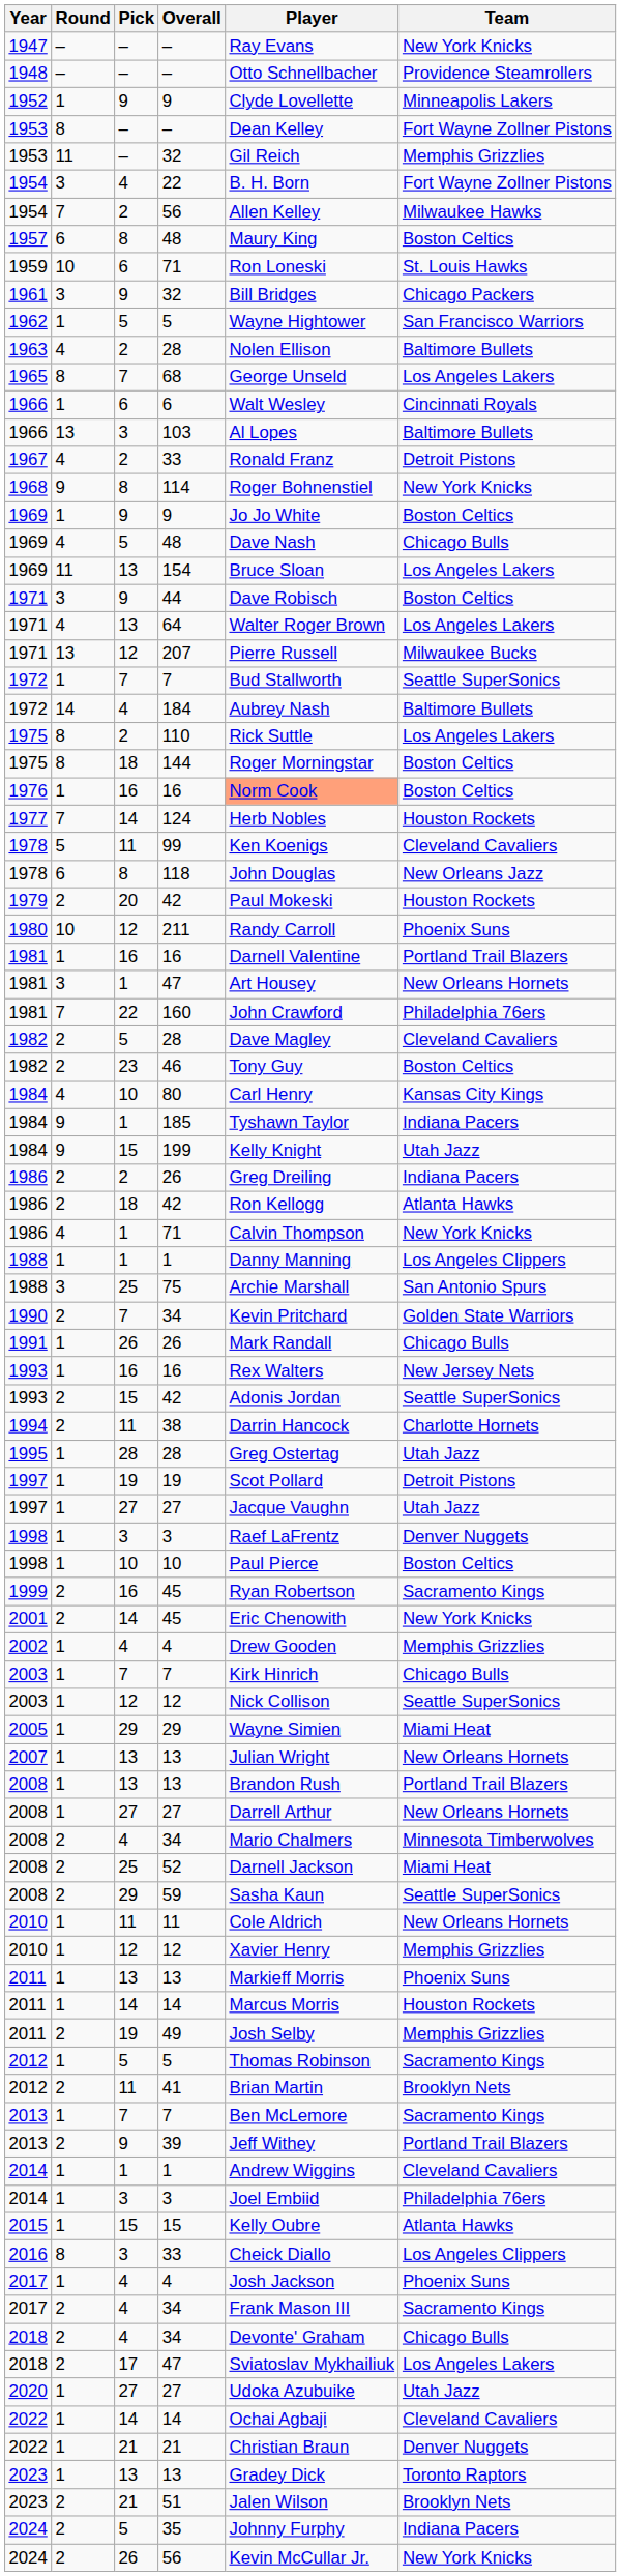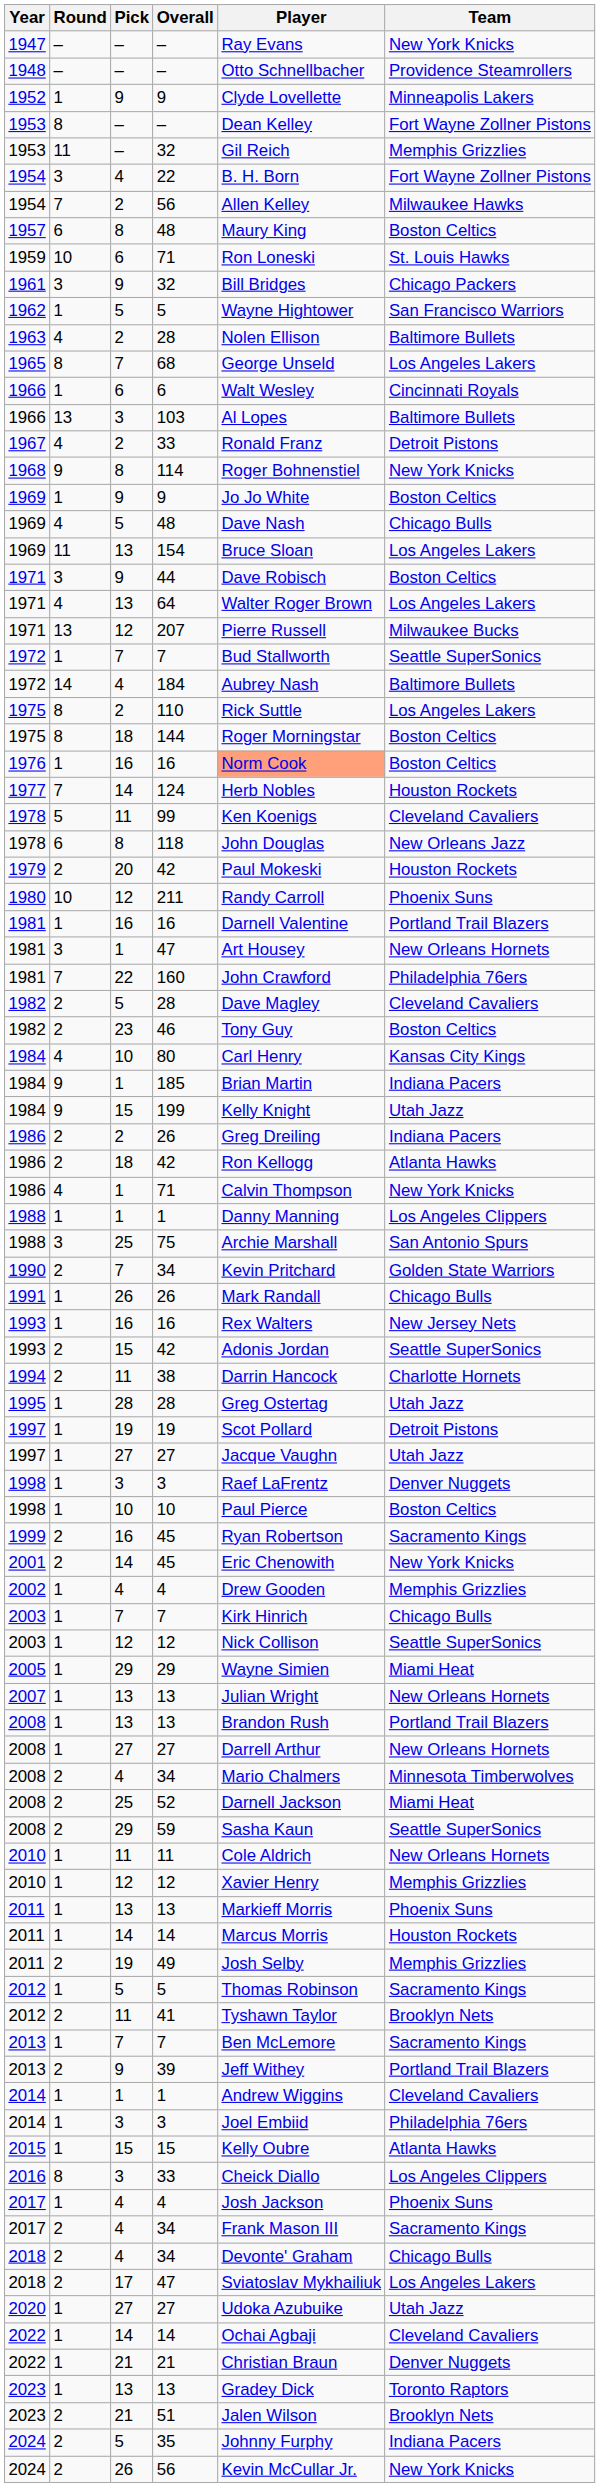 <table class="wikitable">
 <tr>
 <th>Year</th>
 <th>Round</th>
 <th>Pick</th>
 <th>Overall</th>
 <th>Player</th>
 <th>Team</th>
 </tr>
 <tr>
 <td><a href='#'>1947</a></td>
 <td>–</td>
 <td>–</td>
 <td>–</td>
 <td><a href='#'>Ray Evans</a></td>
 <td><a href='#'>New York Knicks</a></td>
 </tr>
 <tr>
 <td><a href='#'>1948</a></td>
 <td>–</td>
 <td>–</td>
 <td>–</td>
 <td><a href='#'>Otto Schnellbacher</a></td>
 <td><a href='#'>Providence Steamrollers</a></td>
 </tr>
 <tr>
 <td><a href='#'>1952</a></td>
 <td>1</td>
 <td>9</td>
 <td>9</td>
 <td><a href='#'>Clyde Lovellette</a></td>
 <td><a href='#'>Minneapolis Lakers</a></td>
 </tr>
 <tr>
 <td><a href='#'>1953</a></td>
 <td>8</td>
 <td>–</td>
 <td>–</td>
 <td><a href='#'>Dean Kelley</a></td>
 <td><a href='#'>Fort Wayne Zollner Pistons</a></td>
 </tr>
 <tr>
 <td>1953</td>
 <td>11</td>
 <td>–</td>
 <td>32</td>
 <td><a href='#'>Gil Reich</a></td>
 <td><a href='#'>Memphis Grizzlies</a></td>
 </tr>
 <tr>
 <td><a href='#'>1954</a></td>
 <td>3</td>
 <td>4</td>
 <td>22</td>
 <td><a href='#'>B. H. Born</a></td>
 <td><a href='#'>Fort Wayne Zollner Pistons</a></td>
 </tr>
 <tr>
 <td>1954</td>
 <td>7</td>
 <td>2</td>
 <td>56</td>
 <td><a href='#'>Allen Kelley</a></td>
 <td><a href='#'>Milwaukee Hawks</a></td>
 </tr>
 <tr>
 <td><a href='#'>1957</a></td>
 <td>6</td>
 <td>8</td>
 <td>48</td>
 <td><a href='#'>Maury King</a></td>
 <td><a href='#'>Boston Celtics</a></td>
 </tr>
 <tr>
 <td>1959</td>
 <td>10</td>
 <td>6</td>
 <td>71</td>
 <td><a href='#'>Ron Loneski</a></td>
 <td><a href='#'>St. Louis Hawks</a></td>
 </tr>
 <tr>
 <td><a href='#'>1961</a></td>
 <td>3</td>
 <td>9</td>
 <td>32</td>
 <td><a href='#'>Bill Bridges</a></td>
 <td><a href='#'>Chicago Packers</a></td>
 </tr>
 <tr>
 <td><a href='#'>1962</a></td>
 <td>1</td>
 <td>5</td>
 <td>5</td>
 <td><a href='#'>Wayne Hightower</a></td>
 <td><a href='#'>San Francisco Warriors</a></td>
 </tr>
 <tr>
 <td><a href='#'>1963</a></td>
 <td>4</td>
 <td>2</td>
 <td>28</td>
 <td><a href='#'>Nolen Ellison</a></td>
 <td><a href='#'>Baltimore Bullets</a></td>
 </tr>
 <tr>
 <td><a href='#'>1965</a></td>
 <td>8</td>
 <td>7</td>
 <td>68</td>
 <td><a href='#'>George Unseld</a></td>
 <td><a href='#'>Los Angeles Lakers</a></td>
 </tr>
 <tr>
 <td><a href='#'>1966</a></td>
 <td>1</td>
 <td>6</td>
 <td>6</td>
 <td><a href='#'>Walt Wesley</a></td>
 <td><a href='#'>Cincinnati Royals</a></td>
 </tr>
 <tr>
 <td>1966</td>
 <td>13</td>
 <td>3</td>
 <td>103</td>
 <td><a href='#'>Al Lopes</a></td>
 <td><a href='#'>Baltimore Bullets</a></td>
 </tr>
 <tr>
 <td><a href='#'>1967</a></td>
 <td>4</td>
 <td>2</td>
 <td>33</td>
 <td><a href='#'>Ronald Franz</a></td>
 <td><a href='#'>Detroit Pistons</a></td>
 </tr>
 <tr>
 <td><a href='#'>1968</a></td>
 <td>9</td>
 <td>8</td>
 <td>114</td>
 <td><a href='#'>Roger Bohnenstiel</a></td>
 <td><a href='#'>New York Knicks</a></td>
 </tr>
 <tr>
 <td><a href='#'>1969</a></td>
 <td>1</td>
 <td>9</td>
 <td>9</td>
 <td><a href='#'>Jo Jo White</a></td>
 <td><a href='#'>Boston Celtics</a></td>
 </tr>
 <tr>
 <td>1969</td>
 <td>4</td>
 <td>5</td>
 <td>48</td>
 <td><a href='#'>Dave Nash</a></td>
 <td><a href='#'>Chicago Bulls</a></td>
 </tr>
 <tr>
 <td>1969</td>
 <td>11</td>
 <td>13</td>
 <td>154</td>
 <td><a href='#'>Bruce Sloan</a></td>
 <td><a href='#'>Los Angeles Lakers</a></td>
 </tr>
 <tr>
 <td><a href='#'>1971</a></td>
 <td>3</td>
 <td>9</td>
 <td>44</td>
 <td><a href='#'>Dave Robisch</a></td>
 <td><a href='#'>Boston Celtics</a></td>
 </tr>
 <tr>
 <td>1971</td>
 <td>4</td>
 <td>13</td>
 <td>64</td>
 <td><a href='#'>Walter Roger Brown</a></td>
 <td><a href='#'>Los Angeles Lakers</a></td>
 </tr>
 <tr>
 <td>1971</td>
 <td>13</td>
 <td>12</td>
 <td>207</td>
 <td><a href='#'>Pierre Russell</a></td>
 <td><a href='#'>Milwaukee Bucks</a></td>
 </tr>
 <tr>
 <td><a href='#'>1972</a></td>
 <td>1</td>
 <td>7</td>
 <td>7</td>
 <td><a href='#'>Bud Stallworth</a></td>
 <td><a href='#'>Seattle SuperSonics</a></td>
 </tr>
 <tr>
 <td>1972</td>
 <td>14</td>
 <td>4</td>
 <td>184</td>
 <td><a href='#'>Aubrey Nash</a></td>
 <td><a href='#'>Baltimore Bullets</a></td>
 </tr>
 <tr>
 <td><a href='#'>1975</a></td>
 <td>8</td>
 <td>2</td>
 <td>110</td>
 <td><a href='#'>Rick Suttle</a></td>
 <td><a href='#'>Los Angeles Lakers</a></td>
 </tr>
 <tr>
 <td>1975</td>
 <td>8</td>
 <td>18</td>
 <td>144</td>
 <td><a href='#'>Roger Morningstar</a></td>
 <td><a href='#'>Boston Celtics</a></td>
 </tr>
 <tr>
 <td><a href='#'>1976</a></td>
 <td>1</td>
 <td>16</td>
 <td>16</td>
 <td style="background: lightsalmon;"><a href='#'>Norm Cook</a></td>
 <td><a href='#'>Boston Celtics</a></td>
 </tr>
 <tr>
 <td><a href='#'>1977</a></td>
 <td>7</td>
 <td>14</td>
 <td>124</td>
 <td><a href='#'>Herb Nobles</a></td>
 <td><a href='#'>Houston Rockets</a></td>
 </tr>
 <tr>
 <td><a href='#'>1978</a></td>
 <td>5</td>
 <td>11</td>
 <td>99</td>
 <td><a href='#'>Ken Koenigs</a></td>
 <td><a href='#'>Cleveland Cavaliers</a></td>
 </tr>
 <tr>
 <td>1978</td>
 <td>6</td>
 <td>8</td>
 <td>118</td>
 <td><a href='#'>John Douglas</a></td>
 <td><a href='#'>New Orleans Jazz</a></td>
 </tr>
 <tr>
 <td><a href='#'>1979</a></td>
 <td>2</td>
 <td>20</td>
 <td>42</td>
 <td><a href='#'>Paul Mokeski</a></td>
 <td><a href='#'>Houston Rockets</a></td>
 </tr>
 <tr>
 <td><a href='#'>1980</a></td>
 <td>10</td>
 <td>12</td>
 <td>211</td>
 <td><a href='#'>Randy Carroll</a></td>
 <td><a href='#'>Phoenix Suns</a></td>
 </tr>
 <tr>
 <td><a href='#'>1981</a></td>
 <td>1</td>
 <td>16</td>
 <td>16</td>
 <td><a href='#'>Darnell Valentine</a></td>
 <td><a href='#'>Portland Trail Blazers</a></td>
 </tr>
 <tr>
 <td>1981</td>
 <td>3</td>
 <td>1</td>
 <td>47</td>
 <td><a href='#'>Art Housey</a></td>
 <td><a href='#'>New Orleans Hornets</a></td>
 </tr>
 <tr>
 <td>1981</td>
 <td>7</td>
 <td>22</td>
 <td>160</td>
 <td><a href='#'>John Crawford</a></td>
 <td><a href='#'>Philadelphia 76ers</a></td>
 </tr>
 <tr>
 <td><a href='#'>1982</a></td>
 <td>2</td>
 <td>5</td>
 <td>28</td>
 <td><a href='#'>Dave Magley</a></td>
 <td><a href='#'>Cleveland Cavaliers</a></td>
 </tr>
 <tr>
 <td>1982</td>
 <td>2</td>
 <td>23</td>
 <td>46</td>
 <td><a href='#'>Tony Guy</a></td>
 <td><a href='#'>Boston Celtics</a></td>
 </tr>
 <tr>
 <td><a href='#'>1984</a></td>
 <td>4</td>
 <td>10</td>
 <td>80</td>
 <td><a href='#'>Carl Henry</a></td>
 <td><a href='#'>Kansas City Kings</a></td>
 </tr>
 <tr>
 <td>1984</td>
 <td>9</td>
 <td>1</td>
 <td>185</td>
-<td><a href='#'>Tyshawn Taylor</a></td>
+<td><a href='#'>Brian Martin</a></td>
 <td><a href='#'>Indiana Pacers</a></td>
 </tr>
 <tr>
 <td>1984</td>
 <td>9</td>
 <td>15</td>
 <td>199</td>
 <td><a href='#'>Kelly Knight</a></td>
 <td><a href='#'>Utah Jazz</a></td>
 </tr>
 <tr>
 <td><a href='#'>1986</a></td>
 <td>2</td>
 <td>2</td>
 <td>26</td>
 <td><a href='#'>Greg Dreiling</a></td>
 <td><a href='#'>Indiana Pacers</a></td>
 </tr>
 <tr>
 <td>1986</td>
 <td>2</td>
 <td>18</td>
 <td>42</td>
 <td><a href='#'>Ron Kellogg</a></td>
 <td><a href='#'>Atlanta Hawks</a></td>
 </tr>
 <tr>
 <td>1986</td>
 <td>4</td>
 <td>1</td>
 <td>71</td>
 <td><a href='#'>Calvin Thompson</a></td>
 <td><a href='#'>New York Knicks</a></td>
 </tr>
 <tr>
 <td><a href='#'>1988</a></td>
 <td>1</td>
 <td>1</td>
 <td>1</td>
 <td><a href='#'>Danny Manning</a></td>
 <td><a href='#'>Los Angeles Clippers</a></td>
 </tr>
 <tr>
 <td>1988</td>
 <td>3</td>
 <td>25</td>
 <td>75</td>
 <td><a href='#'>Archie Marshall</a></td>
 <td><a href='#'>San Antonio Spurs</a></td>
 </tr>
 <tr>
 <td><a href='#'>1990</a></td>
 <td>2</td>
 <td>7</td>
 <td>34</td>
 <td><a href='#'>Kevin Pritchard</a></td>
 <td><a href='#'>Golden State Warriors</a></td>
 </tr>
 <tr>
 <td><a href='#'>1991</a></td>
 <td>1</td>
 <td>26</td>
 <td>26</td>
 <td><a href='#'>Mark Randall</a></td>
 <td><a href='#'>Chicago Bulls</a></td>
 </tr>
 <tr>
 <td><a href='#'>1993</a></td>
 <td>1</td>
 <td>16</td>
 <td>16</td>
 <td><a href='#'>Rex Walters</a></td>
 <td><a href='#'>New Jersey Nets</a></td>
 </tr>
 <tr>
 <td>1993</td>
 <td>2</td>
 <td>15</td>
 <td>42</td>
 <td><a href='#'>Adonis Jordan</a></td>
 <td><a href='#'>Seattle SuperSonics</a></td>
 </tr>
 <tr>
 <td><a href='#'>1994</a></td>
 <td>2</td>
 <td>11</td>
 <td>38</td>
 <td><a href='#'>Darrin Hancock</a></td>
 <td><a href='#'>Charlotte Hornets</a></td>
 </tr>
 <tr>
 <td><a href='#'>1995</a></td>
 <td>1</td>
 <td>28</td>
 <td>28</td>
 <td><a href='#'>Greg Ostertag</a></td>
 <td><a href='#'>Utah Jazz</a></td>
 </tr>
 <tr>
 <td><a href='#'>1997</a></td>
 <td>1</td>
 <td>19</td>
 <td>19</td>
 <td><a href='#'>Scot Pollard</a></td>
 <td><a href='#'>Detroit Pistons</a></td>
 </tr>
 <tr>
 <td>1997</td>
 <td>1</td>
 <td>27</td>
 <td>27</td>
 <td><a href='#'>Jacque Vaughn</a></td>
 <td><a href='#'>Utah Jazz</a></td>
 </tr>
 <tr>
 <td><a href='#'>1998</a></td>
 <td>1</td>
 <td>3</td>
 <td>3</td>
 <td><a href='#'>Raef LaFrentz</a></td>
 <td><a href='#'>Denver Nuggets</a></td>
 </tr>
 <tr>
 <td>1998</td>
 <td>1</td>
 <td>10</td>
 <td>10</td>
 <td><a href='#'>Paul Pierce</a></td>
 <td><a href='#'>Boston Celtics</a></td>
 </tr>
 <tr>
 <td><a href='#'>1999</a></td>
 <td>2</td>
 <td>16</td>
 <td>45</td>
 <td><a href='#'>Ryan Robertson</a></td>
 <td><a href='#'>Sacramento Kings</a></td>
 </tr>
 <tr>
 <td><a href='#'>2001</a></td>
 <td>2</td>
 <td>14</td>
 <td>45</td>
 <td><a href='#'>Eric Chenowith</a></td>
 <td><a href='#'>New York Knicks</a></td>
 </tr>
 <tr>
 <td><a href='#'>2002</a></td>
 <td>1</td>
 <td>4</td>
 <td>4</td>
 <td><a href='#'>Drew Gooden</a></td>
 <td><a href='#'>Memphis Grizzlies</a></td>
 </tr>
 <tr>
 <td><a href='#'>2003</a></td>
 <td>1</td>
 <td>7</td>
 <td>7</td>
 <td><a href='#'>Kirk Hinrich</a></td>
 <td><a href='#'>Chicago Bulls</a></td>
 </tr>
 <tr>
 <td>2003</td>
 <td>1</td>
 <td>12</td>
 <td>12</td>
 <td><a href='#'>Nick Collison</a></td>
 <td><a href='#'>Seattle SuperSonics</a></td>
 </tr>
 <tr>
 <td><a href='#'>2005</a></td>
 <td>1</td>
 <td>29</td>
 <td>29</td>
 <td><a href='#'>Wayne Simien</a></td>
 <td><a href='#'>Miami Heat</a></td>
 </tr>
 <tr>
 <td><a href='#'>2007</a></td>
 <td>1</td>
 <td>13</td>
 <td>13</td>
 <td><a href='#'>Julian Wright</a></td>
 <td><a href='#'>New Orleans Hornets</a></td>
 </tr>
 <tr>
 <td><a href='#'>2008</a></td>
 <td>1</td>
 <td>13</td>
 <td>13</td>
 <td><a href='#'>Brandon Rush</a></td>
 <td><a href='#'>Portland Trail Blazers</a></td>
 </tr>
 <tr>
 <td>2008</td>
 <td>1</td>
 <td>27</td>
 <td>27</td>
 <td><a href='#'>Darrell Arthur</a></td>
 <td><a href='#'>New Orleans Hornets</a></td>
 </tr>
 <tr>
 <td>2008</td>
 <td>2</td>
 <td>4</td>
 <td>34</td>
 <td><a href='#'>Mario Chalmers</a></td>
 <td><a href='#'>Minnesota Timberwolves</a></td>
 </tr>
 <tr>
 <td>2008</td>
 <td>2</td>
 <td>25</td>
 <td>52</td>
 <td><a href='#'>Darnell Jackson</a></td>
 <td><a href='#'>Miami Heat</a></td>
 </tr>
 <tr>
 <td>2008</td>
 <td>2</td>
 <td>29</td>
 <td>59</td>
 <td><a href='#'>Sasha Kaun</a></td>
 <td><a href='#'>Seattle SuperSonics</a></td>
 </tr>
 <tr>
 <td><a href='#'>2010</a></td>
 <td>1</td>
 <td>11</td>
 <td>11</td>
 <td><a href='#'>Cole Aldrich</a></td>
 <td><a href='#'>New Orleans Hornets</a></td>
 </tr>
 <tr>
 <td>2010</td>
 <td>1</td>
 <td>12</td>
 <td>12</td>
 <td><a href='#'>Xavier Henry</a></td>
 <td><a href='#'>Memphis Grizzlies</a></td>
 </tr>
 <tr>
 <td><a href='#'>2011</a></td>
 <td>1</td>
 <td>13</td>
 <td>13</td>
 <td><a href='#'>Markieff Morris</a></td>
 <td><a href='#'>Phoenix Suns</a></td>
 </tr>
 <tr>
 <td>2011</td>
 <td>1</td>
 <td>14</td>
 <td>14</td>
 <td><a href='#'>Marcus Morris</a></td>
 <td><a href='#'>Houston Rockets</a></td>
 </tr>
 <tr>
 <td>2011</td>
 <td>2</td>
 <td>19</td>
 <td>49</td>
 <td><a href='#'>Josh Selby</a></td>
 <td><a href='#'>Memphis Grizzlies</a></td>
 </tr>
 <tr>
 <td><a href='#'>2012</a></td>
 <td>1</td>
 <td>5</td>
 <td>5</td>
 <td><a href='#'>Thomas Robinson</a></td>
 <td><a href='#'>Sacramento Kings</a></td>
 </tr>
 <tr>
 <td>2012</td>
 <td>2</td>
 <td>11</td>
 <td>41</td>
-<td><a href='#'>Brian Martin</a></td>
+<td><a href='#'>Tyshawn Taylor</a></td>
 <td><a href='#'>Brooklyn Nets</a></td>
 </tr>
 <tr>
 <td><a href='#'>2013</a></td>
 <td>1</td>
 <td>7</td>
 <td>7</td>
 <td><a href='#'>Ben McLemore</a></td>
 <td><a href='#'>Sacramento Kings</a></td>
 </tr>
 <tr>
 <td>2013</td>
 <td>2</td>
 <td>9</td>
 <td>39</td>
 <td><a href='#'>Jeff Withey</a></td>
 <td><a href='#'>Portland Trail Blazers</a></td>
 </tr>
 <tr>
 <td><a href='#'>2014</a></td>
 <td>1</td>
 <td>1</td>
 <td>1</td>
 <td><a href='#'>Andrew Wiggins</a></td>
 <td><a href='#'>Cleveland Cavaliers</a></td>
 </tr>
 <tr>
 <td>2014</td>
 <td>1</td>
 <td>3</td>
 <td>3</td>
 <td><a href='#'>Joel Embiid</a></td>
 <td><a href='#'>Philadelphia 76ers</a></td>
 </tr>
 <tr>
 <td><a href='#'>2015</a></td>
 <td>1</td>
 <td>15</td>
 <td>15</td>
 <td><a href='#'>Kelly Oubre</a></td>
 <td><a href='#'>Atlanta Hawks</a></td>
 </tr>
 <tr>
 <td><a href='#'>2016</a></td>
 <td>8</td>
 <td>3</td>
 <td>33</td>
 <td><a href='#'>Cheick Diallo</a></td>
 <td><a href='#'>Los Angeles Clippers</a></td>
 </tr>
 <tr>
 <td><a href='#'>2017</a></td>
 <td>1</td>
 <td>4</td>
 <td>4</td>
 <td><a href='#'>Josh Jackson</a></td>
 <td><a href='#'>Phoenix Suns</a></td>
 </tr>
 <tr>
 <td>2017</td>
 <td>2</td>
 <td>4</td>
 <td>34</td>
 <td><a href='#'>Frank Mason III</a></td>
 <td><a href='#'>Sacramento Kings</a></td>
 </tr>
 <tr>
 <td><a href='#'>2018</a></td>
 <td>2</td>
 <td>4</td>
 <td>34</td>
 <td><a href='#'>Devonte' Graham</a></td>
 <td><a href='#'>Chicago Bulls</a></td>
 </tr>
 <tr>
 <td>2018</td>
 <td>2</td>
 <td>17</td>
 <td>47</td>
 <td><a href='#'>Sviatoslav Mykhailiuk</a></td>
 <td><a href='#'>Los Angeles Lakers</a></td>
 </tr>
 <tr>
 <td><a href='#'>2020</a></td>
 <td>1</td>
 <td>27</td>
 <td>27</td>
 <td><a href='#'>Udoka Azubuike</a></td>
 <td><a href='#'>Utah Jazz</a></td>
 </tr>
 <tr>
 <td><a href='#'>2022</a></td>
 <td>1</td>
 <td>14</td>
 <td>14</td>
 <td><a href='#'>Ochai Agbaji</a></td>
 <td><a href='#'>Cleveland Cavaliers</a></td>
 </tr>
 <tr>
 <td>2022</td>
 <td>1</td>
 <td>21</td>
 <td>21</td>
 <td><a href='#'>Christian Braun</a></td>
 <td><a href='#'>Denver Nuggets</a></td>
 </tr>
 <tr>
 <td><a href='#'>2023</a></td>
 <td>1</td>
 <td>13</td>
 <td>13</td>
 <td><a href='#'>Gradey Dick</a></td>
 <td><a href='#'>Toronto Raptors</a></td>
 </tr>
 <tr>
 <td>2023</td>
 <td>2</td>
 <td>21</td>
 <td>51</td>
 <td><a href='#'>Jalen Wilson</a></td>
 <td><a href='#'>Brooklyn Nets</a></td>
 </tr>
 <tr>
 <td><a href='#'>2024</a></td>
 <td>2</td>
 <td>5</td>
 <td>35</td>
 <td><a href='#'>Johnny Furphy</a></td>
 <td><a href='#'>Indiana Pacers</a></td>
 </tr>
 <tr>
 <td>2024</td>
 <td>2</td>
 <td>26</td>
 <td>56</td>
 <td><a href='#'>Kevin McCullar Jr.</a></td>
 <td><a href='#'>New York Knicks</a></td>
 </tr>
 </table>
